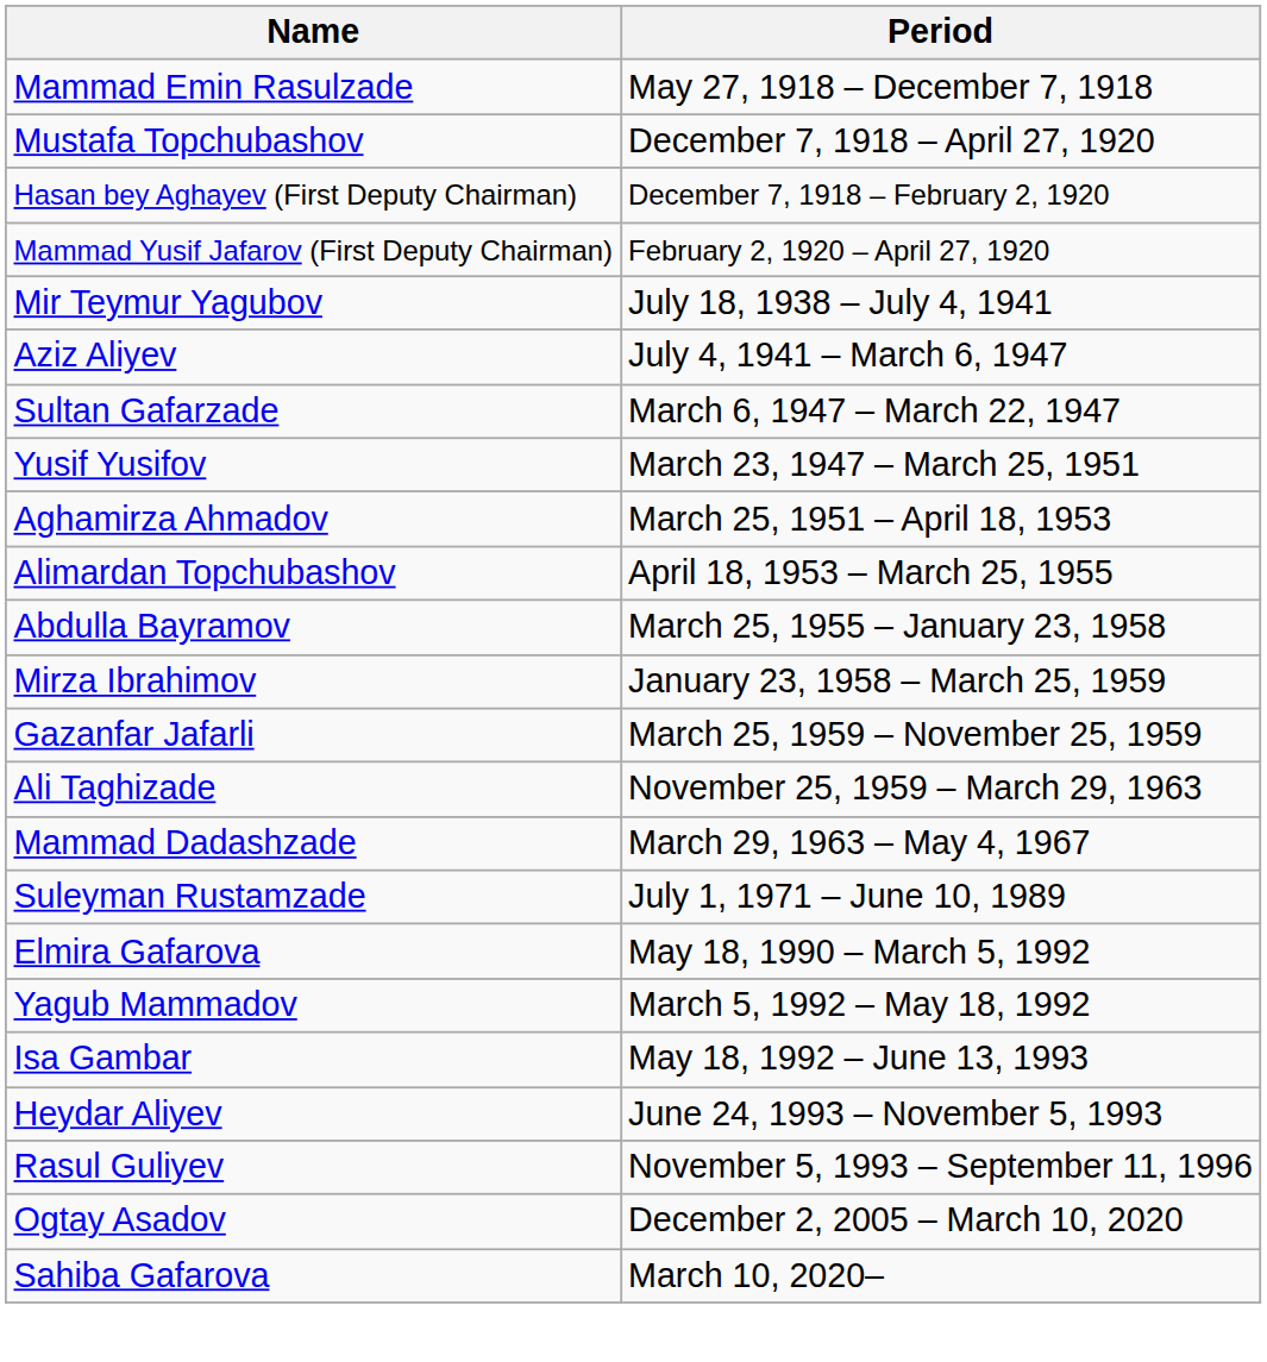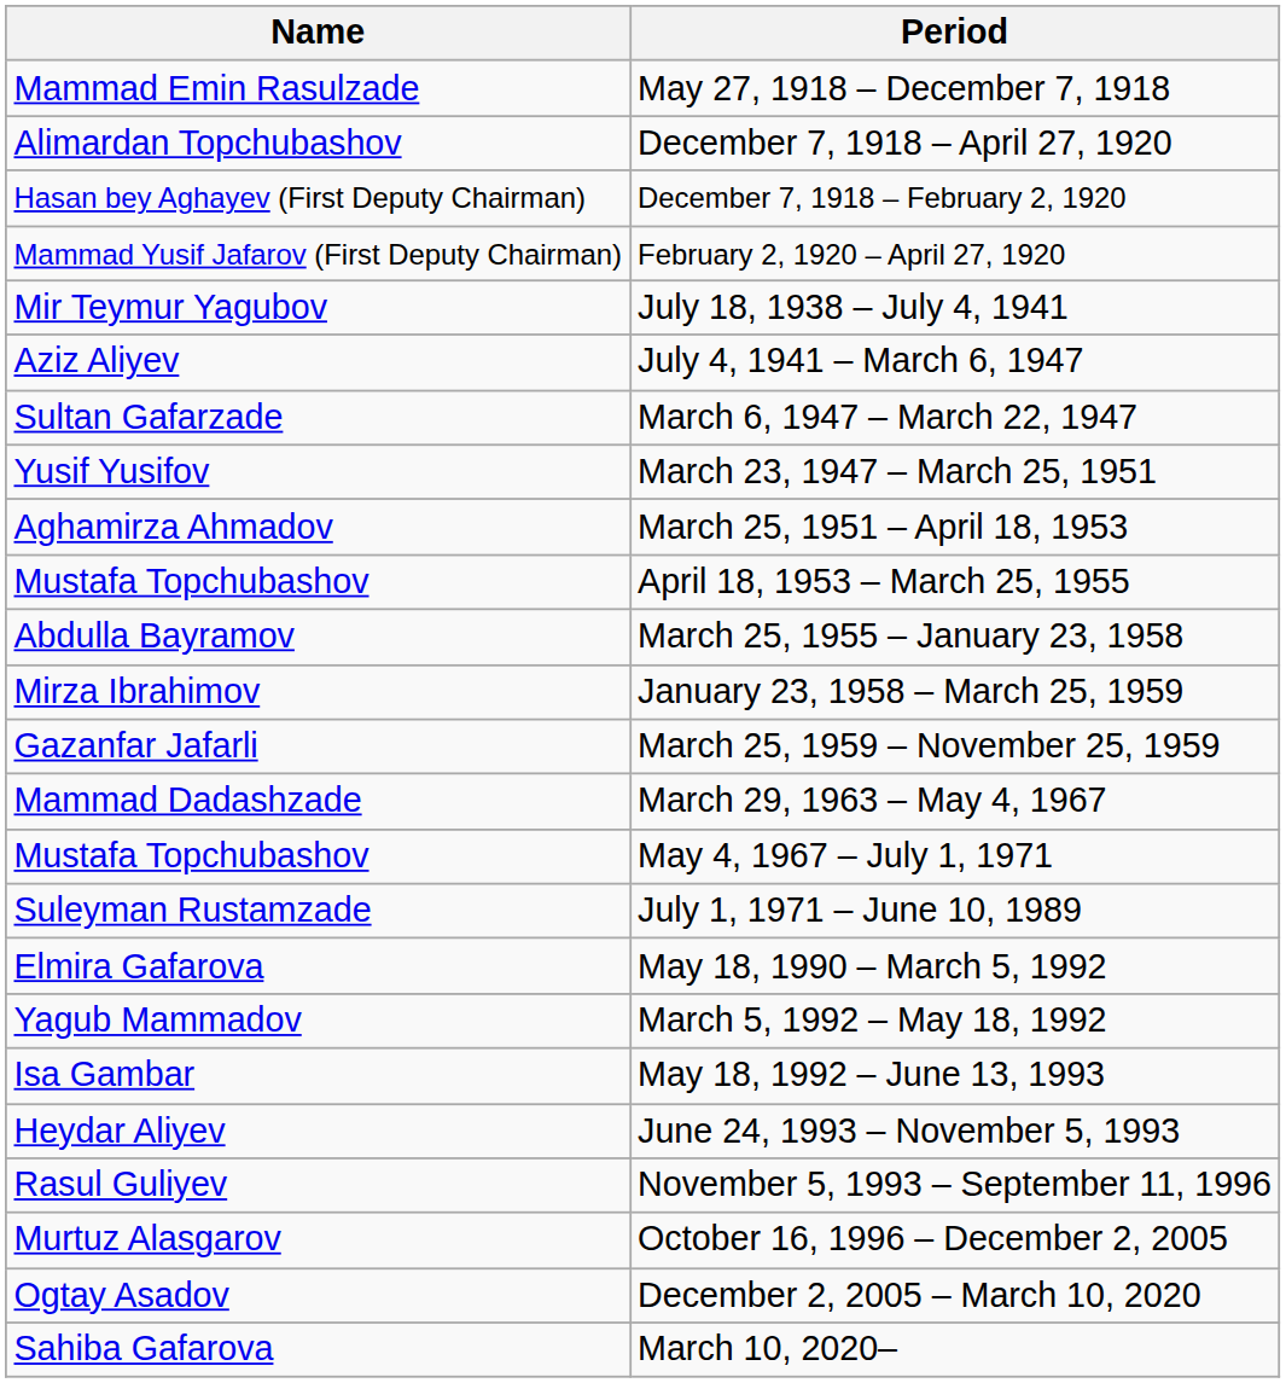 <table class="wikitable">
 <tr>
 <th>Name</th>
 <th>Period</th>
 </tr>
 <tr>
 <td><a href='#'>Mammad Emin Rasulzade</a></td>
 <td>May 27, 1918 – December 7, 1918</td>
 </tr>
 <tr>
-<td><a href='#'>Mustafa Topchubashov</a></td>
+<td><a href='#'>Alimardan Topchubashov</a></td>
 <td>December 7, 1918 – April 27, 1920</td>
 </tr>
 <tr>
 <td><small> <a href='#'>Hasan bey Aghayev</a> (First Deputy Chairman)</small></td>
 <td><small> December 7, 1918 – February 2, 1920</small></td>
 </tr>
 <tr>
 <td><small> <a href='#'>Mammad Yusif Jafarov</a> (First Deputy Chairman)</small></td>
 <td><small> February 2, 1920 – April 27, 1920</small></td>
 </tr>
 <tr>
 <td><a href='#'>Mir Teymur Yagubov</a></td>
 <td>July 18, 1938 – July 4, 1941</td>
 </tr>
 <tr>
 <td><a href='#'>Aziz Aliyev</a></td>
 <td>July 4, 1941 – March 6, 1947</td>
 </tr>
 <tr>
 <td><a href='#'>Sultan Gafarzade</a></td>
 <td>March 6, 1947 – March 22, 1947</td>
 </tr>
 <tr>
 <td><a href='#'>Yusif Yusifov</a></td>
 <td>March 23, 1947 – March 25, 1951</td>
 </tr>
 <tr>
 <td><a href='#'>Aghamirza Ahmadov</a></td>
 <td>March 25, 1951 – April 18, 1953</td>
 </tr>
 <tr>
-<td><a href='#'>Alimardan Topchubashov</a></td>
+<td><a href='#'>Mustafa Topchubashov</a></td>
 <td>April 18, 1953 – March 25, 1955</td>
 </tr>
 <tr>
 <td><a href='#'>Abdulla Bayramov</a></td>
 <td>March 25, 1955 – January 23, 1958</td>
 </tr>
 <tr>
 <td><a href='#'>Mirza Ibrahimov</a></td>
 <td>January 23, 1958 – March 25, 1959</td>
 </tr>
 <tr>
 <td><a href='#'>Gazanfar Jafarli</a></td>
 <td>March 25, 1959 – November 25, 1959</td>
 </tr>
 <tr>
-<td><a href='#'>Ali Taghizade</a></td>
-<td>November 25, 1959 – March 29, 1963</td>
+<td><a href='#'>Mammad Dadashzade</a></td>
+<td>March 29, 1963 – May 4, 1967</td>
 </tr>
 <tr>
-<td><a href='#'>Mammad Dadashzade</a></td>
-<td>March 29, 1963 – May 4, 1967</td>
+<td><a href='#'>Mustafa Topchubashov</a></td>
+<td>May 4, 1967 – July 1, 1971</td>
 </tr>
 <tr>
 <td><a href='#'>Suleyman Rustamzade</a></td>
 <td>July 1, 1971 – June 10, 1989</td>
 </tr>
 <tr>
 <td><a href='#'>Elmira Gafarova</a></td>
 <td>May 18, 1990 – March 5, 1992</td>
 </tr>
 <tr>
 <td><a href='#'>Yagub Mammadov</a></td>
 <td>March 5, 1992 – May 18, 1992</td>
 </tr>
 <tr>
 <td><a href='#'>Isa Gambar</a></td>
 <td>May 18, 1992 – June 13, 1993</td>
 </tr>
 <tr>
 <td><a href='#'>Heydar Aliyev</a></td>
 <td>June 24, 1993 – November 5, 1993</td>
 </tr>
 <tr>
 <td><a href='#'>Rasul Guliyev</a></td>
 <td>November 5, 1993 – September 11, 1996</td>
 </tr>
 <tr>
+<td><a href='#'>Murtuz Alasgarov</a></td>
+<td>October 16, 1996 – December 2, 2005</td>
+</tr>
+<tr>
 <td><a href='#'>Ogtay Asadov</a></td>
 <td>December 2, 2005 – March 10, 2020</td>
 </tr>
 <tr>
 <td><a href='#'>Sahiba Gafarova</a></td>
 <td>March 10, 2020–</td>
 </tr>
 </table>
